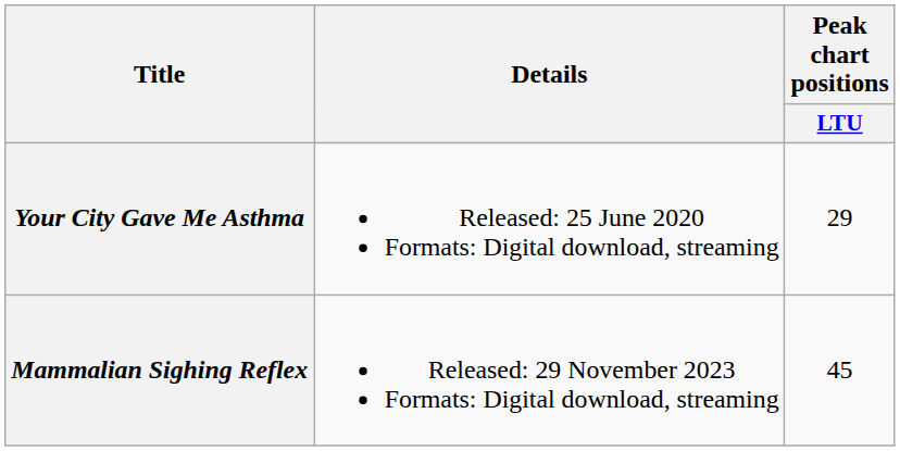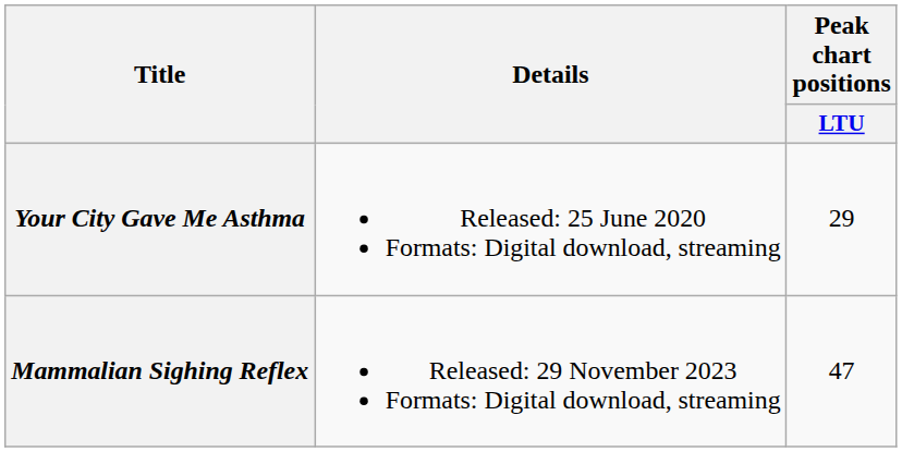 <table class="wikitable plainrowheaders" style="text-align:center;">
 <tr>
 <th scope="col" rowspan="2">Title</th>
 <th scope="col" rowspan="2">Details</th>
 <th scope="col" colspan="1">Peak chart positions</th>
 </tr>
 <tr>
 <th scope="col" style="width:2.5em;font-size:90%;"><a href='#'>LTU</a><br></th>
 </tr>
 <tr>
 <th scope="row"><em>Your City Gave Me Asthma</em></th>
 <td><br><ul><li>Released: 25 June 2020</li><li>Formats: Digital download, streaming</li></ul></td>
 <td>29</td>
 </tr>
 <tr>
 <th scope="row"><em>Mammalian Sighing Reflex</em></th>
 <td><br><ul><li>Released: 29 November 2023</li><li>Formats: Digital download, streaming</li></ul></td>
-<td>45</td>
+<td>47</td>
 </tr>
 </table>
